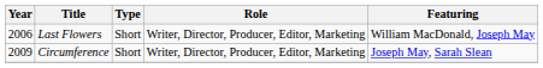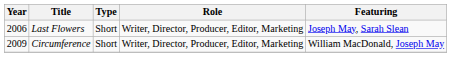 <table class="wikitable sortable">
 <tr>
 <th>Year</th>
 <th>Title</th>
 <th>Type</th>
 <th>Role</th>
 <th>Featuring</th>
 </tr>
 <tr>
 <td>2006</td>
 <td><em>Last Flowers</em></td>
 <td>Short</td>
 <td>Writer, Director, Producer, Editor, Marketing</td>
-<td>William MacDonald, <a href='#'>Joseph May</a></td>
+<td><a href='#'>Joseph May</a>, <a href='#'>Sarah Slean</a></td>
 </tr>
 <tr>
 <td>2009</td>
 <td><em>Circumference</em></td>
 <td>Short</td>
 <td>Writer, Director, Producer, Editor, Marketing</td>
-<td><a href='#'>Joseph May</a>, <a href='#'>Sarah Slean</a></td>
+<td>William MacDonald, <a href='#'>Joseph May</a></td>
 </tr>
 <tr>
 </tr>
 </table>
